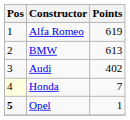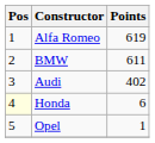 <table class="wikitable"   style="font-size:   85%;">
 <tr>
 <th>Pos</th>
 <th>Constructor</th>
 <th>Points</th>
 </tr>
 <tr>
 <td>1</td>
 <td> <a href='#'>Alfa Romeo</a></td>
 <td align="right">619</td>
 </tr>
 <tr>
 <td>2</td>
 <td> <a href='#'>BMW</a></td>
-<td align="right">613</td>
+<td align="right">611</td>
 </tr>
 <tr>
 <td>3</td>
 <td> <a href='#'>Audi</a></td>
 <td align="right">402</td>
 </tr>
 <tr>
 <td style="background: lightyellow;">4</td>
 <td> <a href='#'>Honda</a></td>
-<td align="right">7</td>
+<td align="right">6</td>
 </tr>
 <tr>
-<td><strong>5</strong></td>
+<td>5</td>
 <td> <a href='#'>Opel</a></td>
 <td align="right">1</td>
 </tr>
 <tr>
 </tr>
 </table>
